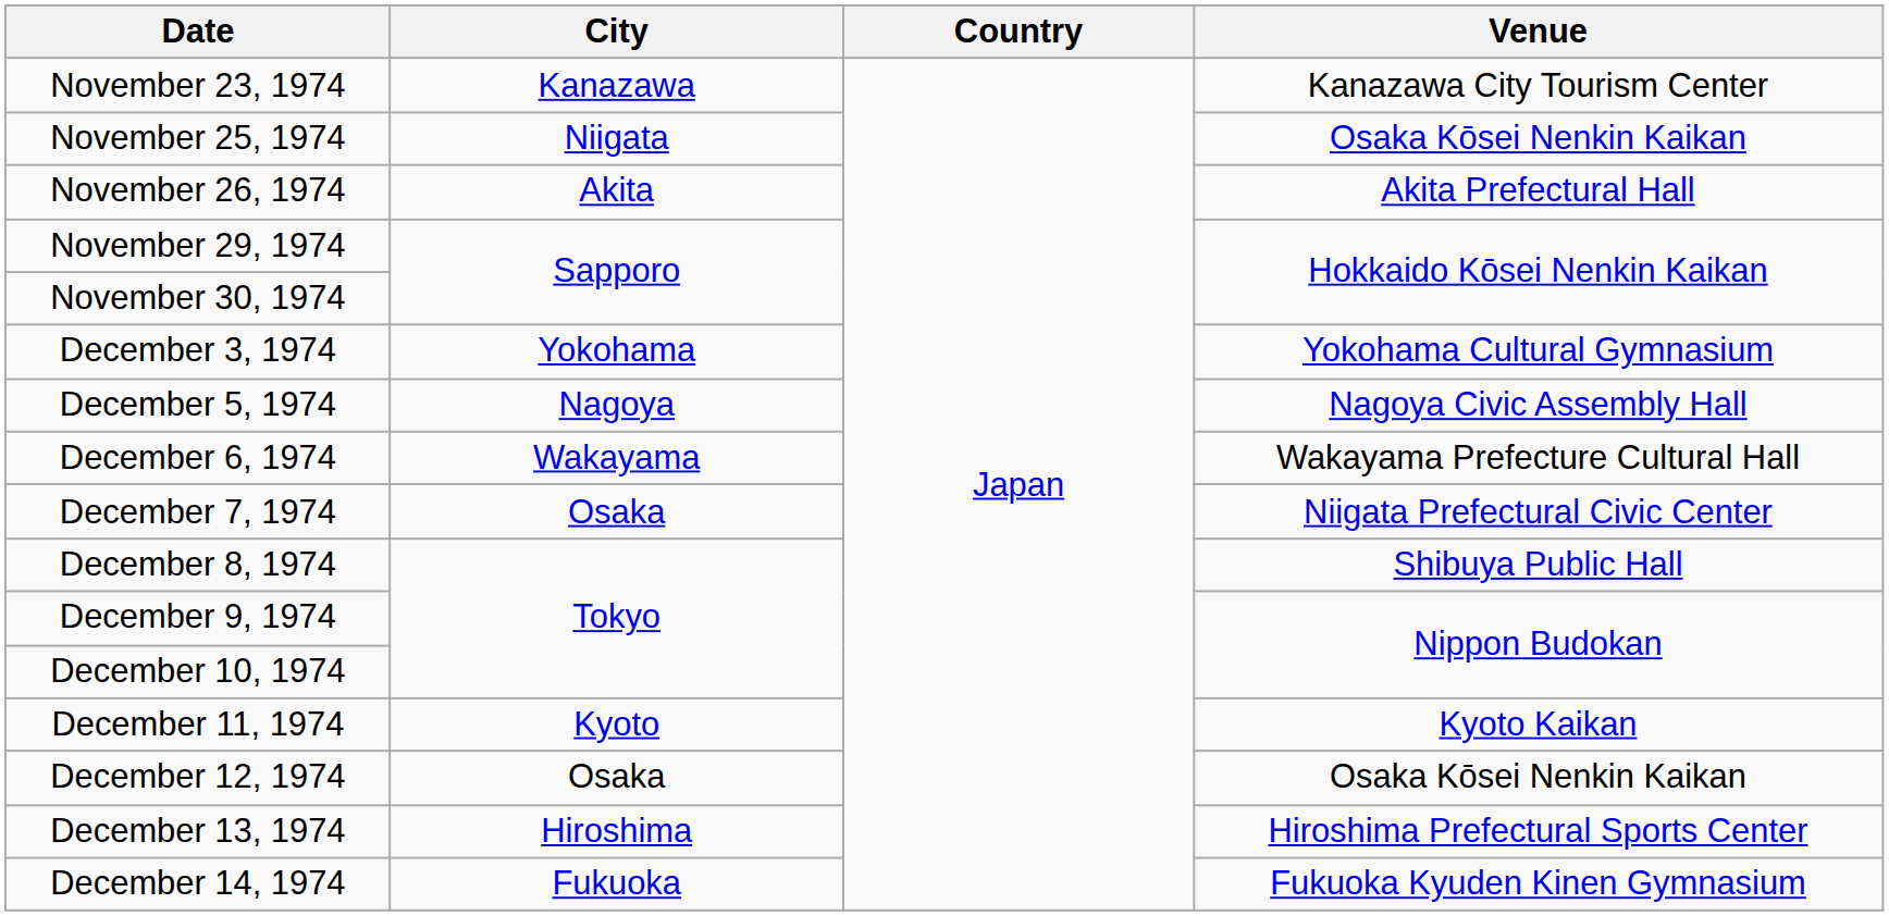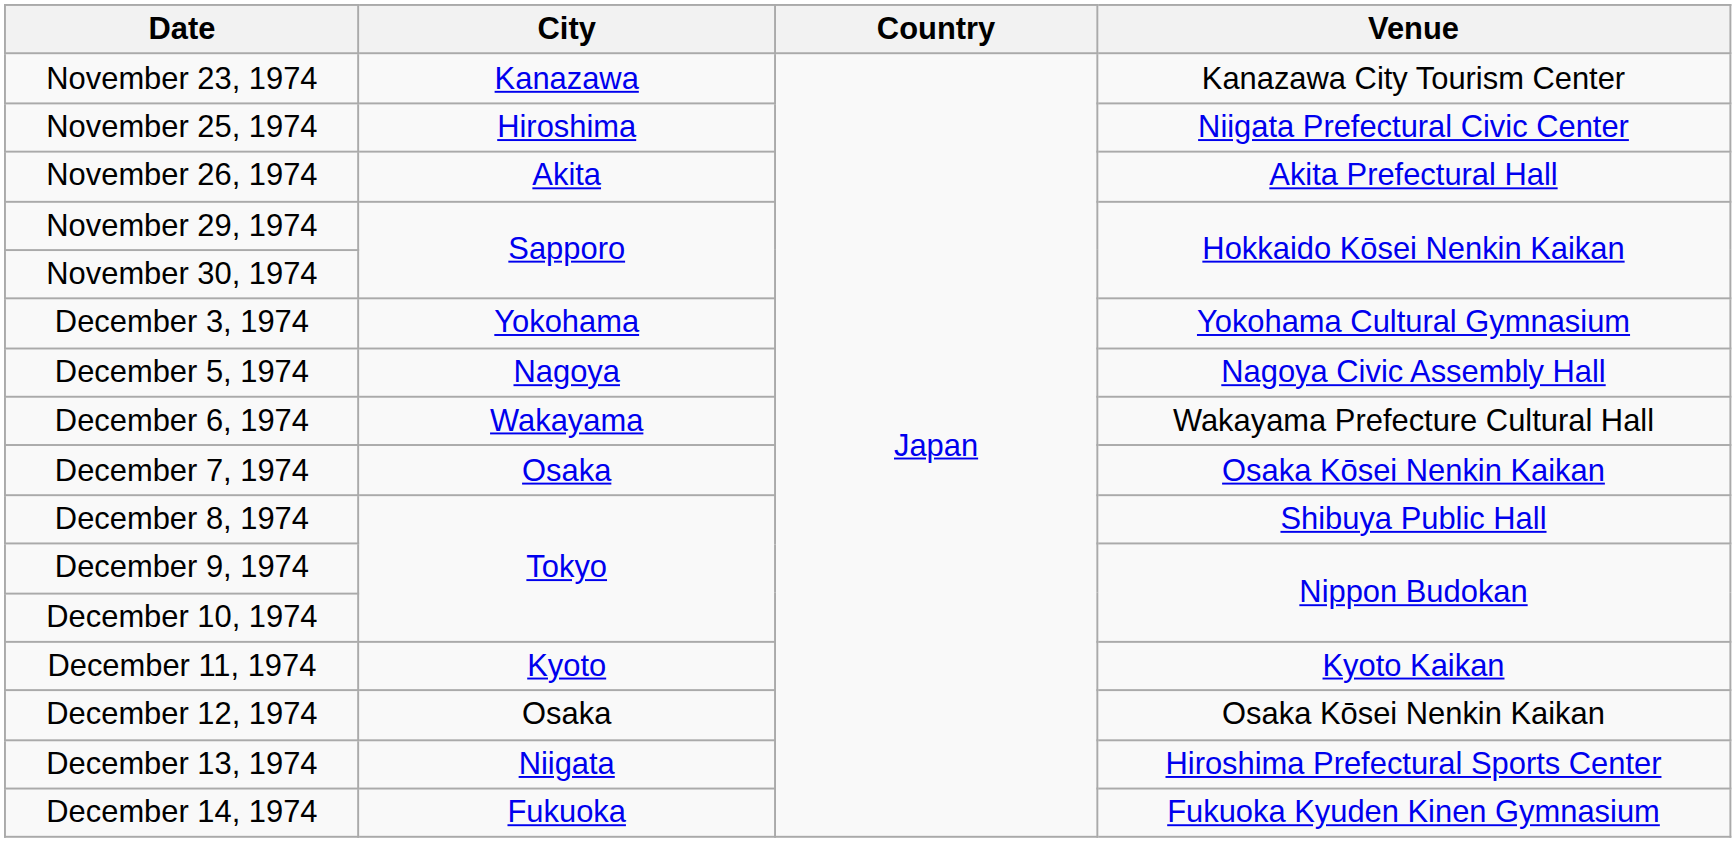 <table class="wikitable sortable plainrowheaders" style="text-align:center;">
 <tr>
 <th scope="col" style="width:11em;">Date</th>
 <th scope="col" style="width:13em;">City</th>
 <th scope="col" style="width:10em;">Country</th>
 <th scope="col" style="width:20em;">Venue</th>
 </tr>
 <tr>
 <td>November 23, 1974</td>
 <td><a href='#'>Kanazawa</a></td>
 <td rowspan="16"><a href='#'>Japan</a></td>
 <td>Kanazawa City Tourism Center</td>
 </tr>
 <tr>
 <td>November 25, 1974</td>
-<td><a href='#'>Niigata</a></td>
-<td><a href='#'>Osaka Kōsei Nenkin Kaikan</a></td>
+<td><a href='#'>Hiroshima</a></td>
+<td><a href='#'>Niigata Prefectural Civic Center</a></td>
 </tr>
 <tr>
 <td>November 26, 1974</td>
 <td><a href='#'>Akita</a></td>
 <td><a href='#'>Akita Prefectural Hall</a></td>
 </tr>
 <tr>
 <td>November 29, 1974</td>
 <td rowspan="2"><a href='#'>Sapporo</a></td>
 <td rowspan="2"><a href='#'>Hokkaido Kōsei Nenkin Kaikan</a></td>
 </tr>
 <tr>
 <td>November 30, 1974</td>
 </tr>
 <tr>
 <td>December 3, 1974</td>
 <td><a href='#'>Yokohama</a></td>
 <td><a href='#'>Yokohama Cultural Gymnasium</a></td>
 </tr>
 <tr>
 <td>December 5, 1974</td>
 <td><a href='#'>Nagoya</a></td>
 <td><a href='#'>Nagoya Civic Assembly Hall</a></td>
 </tr>
 <tr>
 <td>December 6, 1974</td>
 <td><a href='#'>Wakayama</a></td>
 <td>Wakayama Prefecture Cultural Hall</td>
 </tr>
 <tr>
 <td>December 7, 1974</td>
 <td><a href='#'>Osaka</a></td>
-<td><a href='#'>Niigata Prefectural Civic Center</a></td>
+<td><a href='#'>Osaka Kōsei Nenkin Kaikan</a></td>
 </tr>
 <tr>
 <td>December 8, 1974</td>
 <td rowspan="3"><a href='#'>Tokyo</a></td>
 <td><a href='#'>Shibuya Public Hall</a></td>
 </tr>
 <tr>
 <td>December 9, 1974</td>
 <td rowspan="2"><a href='#'>Nippon Budokan</a></td>
 </tr>
 <tr>
 <td>December 10, 1974</td>
 </tr>
 <tr>
 <td>December 11, 1974</td>
 <td><a href='#'>Kyoto</a></td>
 <td><a href='#'>Kyoto Kaikan</a></td>
 </tr>
 <tr>
 <td>December 12, 1974</td>
 <td>Osaka</td>
 <td>Osaka Kōsei Nenkin Kaikan</td>
 </tr>
 <tr>
 <td>December 13, 1974</td>
-<td><a href='#'>Hiroshima</a></td>
+<td><a href='#'>Niigata</a></td>
 <td><a href='#'>Hiroshima Prefectural Sports Center</a></td>
 </tr>
 <tr>
 <td>December 14, 1974</td>
 <td><a href='#'>Fukuoka</a></td>
 <td><a href='#'>Fukuoka Kyuden Kinen Gymnasium</a></td>
 </tr>
 </table>
